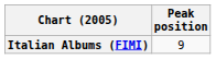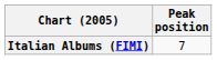 <table class="wikitable plainrowheaders" style="text-align:center">
 <tr>
 <th scope="col">Chart (2005)</th>
 <th scope="col">Peak<br>position</th>
 </tr>
 <tr>
 <th scope="row">Italian Albums (<a href='#'>FIMI</a>)</th>
-<td>9</td>
+<td>7</td>
 </tr>
 </table>
